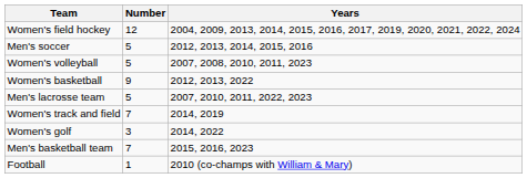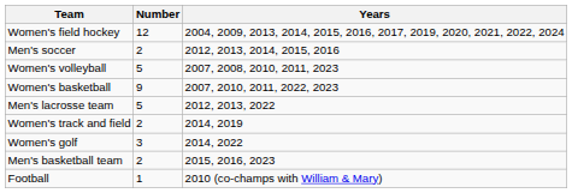 <table class="wikitable">
 <tr>
 <th>Team</th>
 <th>Number</th>
 <th>Years</th>
 </tr>
 <tr>
 <td>Women's field hockey</td>
 <td>12</td>
 <td>2004, 2009, 2013, 2014, 2015, 2016, 2017, 2019, 2020, 2021, 2022, 2024</td>
 </tr>
 <tr>
 <td>Men's soccer</td>
-<td>5</td>
+<td>2</td>
 <td>2012, 2013, 2014, 2015, 2016</td>
 </tr>
 <tr>
 <td>Women's volleyball</td>
 <td>5</td>
 <td>2007, 2008, 2010, 2011, 2023</td>
 </tr>
 <tr>
 <td>Women's basketball</td>
 <td>9</td>
-<td>2012, 2013, 2022</td>
+<td>2007, 2010, 2011, 2022, 2023</td>
 </tr>
 <tr>
 <td>Men's lacrosse team</td>
 <td>5</td>
-<td>2007, 2010, 2011, 2022, 2023</td>
+<td>2012, 2013, 2022</td>
 </tr>
 <tr>
 <td>Women's track and field</td>
-<td>7</td>
+<td>2</td>
 <td>2014, 2019</td>
 </tr>
 <tr>
 <td>Women's golf</td>
 <td>3</td>
 <td>2014, 2022</td>
 </tr>
 <tr>
 <td>Men's basketball team</td>
-<td>7</td>
+<td>2</td>
 <td>2015, 2016, 2023</td>
 </tr>
 <tr>
 <td>Football</td>
 <td>1</td>
 <td>2010 (co-champs with <a href='#'>William & Mary</a>)</td>
 </tr>
 </table>
